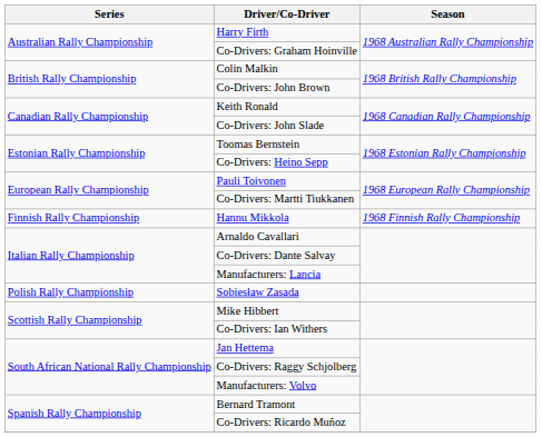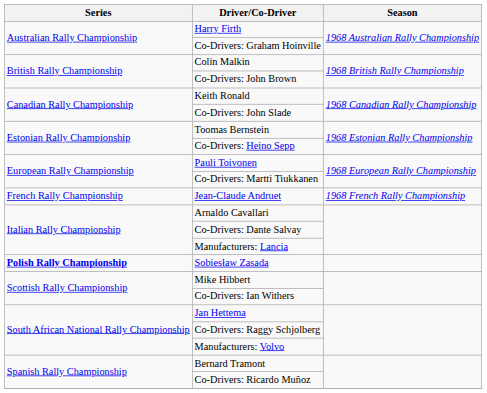 <table class="wikitable" style="font-size: 87%;">
 <tr>
 <th>Series</th>
 <th>Driver/Co-Driver</th>
 <th>Season</th>
 </tr>
 <tr>
 <td rowspan=2><a href='#'>Australian Rally Championship</a></td>
 <td> <a href='#'>Harry Firth</a></td>
 <td rowspan=2><em><a href='#'>1968 Australian Rally Championship</a></em></td>
 </tr>
 <tr>
 <td>Co-Drivers:  Graham Hoinville</td>
 </tr>
 <tr>
 <td rowspan=2><a href='#'>British Rally Championship</a></td>
 <td> Colin Malkin</td>
 <td rowspan=2><em><a href='#'>1968 British Rally Championship</a></em></td>
 </tr>
 <tr>
 <td>Co-Drivers:  John Brown</td>
 </tr>
 <tr>
 <td rowspan=2><a href='#'>Canadian Rally Championship</a></td>
 <td> Keith Ronald</td>
 <td rowspan=2><em><a href='#'>1968 Canadian Rally Championship</a></em></td>
 </tr>
 <tr>
 <td>Co-Drivers:  John Slade</td>
 </tr>
 <tr>
 <td rowspan=2><a href='#'>Estonian Rally Championship</a></td>
 <td> Toomas Bernstein</td>
 <td rowspan=2><em><a href='#'>1968 Estonian Rally Championship</a></em></td>
 </tr>
 <tr>
 <td>Co-Drivers:  <a href='#'>Heino Sepp</a></td>
 </tr>
 <tr>
 <td rowspan=2><a href='#'>European Rally Championship</a></td>
 <td> <a href='#'>Pauli Toivonen</a></td>
 <td rowspan=2><em><a href='#'>1968 European Rally Championship</a></em></td>
 </tr>
 <tr>
 <td>Co-Drivers:  Martti Tiukkanen</td>
 </tr>
 <tr>
-<td><a href='#'>Finnish Rally Championship</a></td>
-<td> <a href='#'>Hannu Mikkola</a></td>
-<td><em><a href='#'>1968 Finnish Rally Championship</a></em></td>
+<td><a href='#'>French Rally Championship</a></td>
+<td> <a href='#'>Jean-Claude Andruet</a></td>
+<td><em><a href='#'>1968 French Rally Championship</a></em></td>
 </tr>
 <tr>
 <td rowspan=3><a href='#'>Italian Rally Championship</a></td>
 <td> Arnaldo Cavallari</td>
 <td rowspan=3></td>
 </tr>
 <tr>
 <td>Co-Drivers:  Dante Salvay</td>
 </tr>
 <tr>
 <td>Manufacturers:  <a href='#'>Lancia</a></td>
 </tr>
 <tr>
-<td><a href='#'>Polish Rally Championship</a></td>
+<td><strong><a href='#'>Polish Rally Championship</a></strong></td>
 <td> <a href='#'>Sobiesław Zasada</a></td>
 <td></td>
 </tr>
 <tr>
 <td rowspan=2><a href='#'>Scottish Rally Championship</a></td>
 <td> Mike Hibbert</td>
 <td rowspan=2></td>
 </tr>
 <tr>
 <td>Co-Drivers:  Ian Withers</td>
 </tr>
 <tr>
 <td rowspan=3><a href='#'>South African National Rally Championship</a></td>
 <td> <a href='#'>Jan Hettema</a></td>
 <td rowspan=3></td>
 </tr>
 <tr>
 <td>Co-Drivers:  Raggy Schjolberg</td>
 </tr>
 <tr>
 <td>Manufacturers:  <a href='#'>Volvo</a></td>
 </tr>
 <tr>
 <td rowspan=2><a href='#'>Spanish Rally Championship</a></td>
 <td> Bernard Tramont</td>
 <td rowspan=2></td>
 </tr>
 <tr>
 <td>Co-Drivers:  Ricardo Muñoz</td>
 </tr>
 <tr>
 </tr>
 </table>
